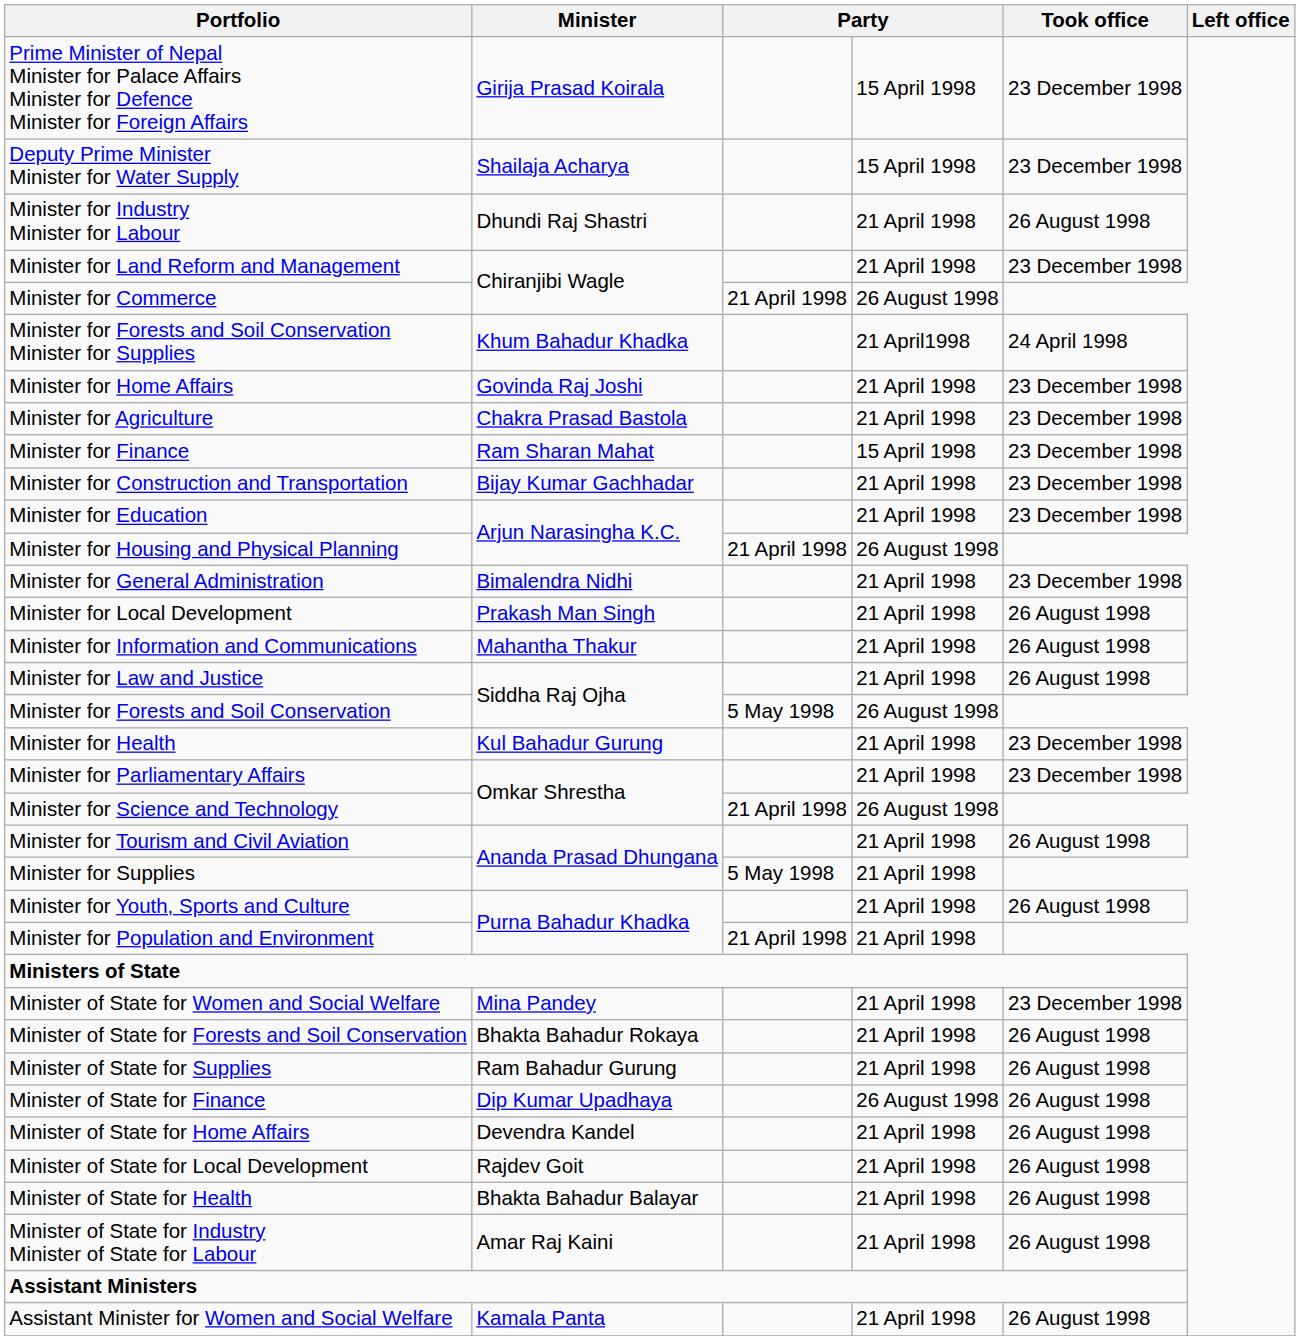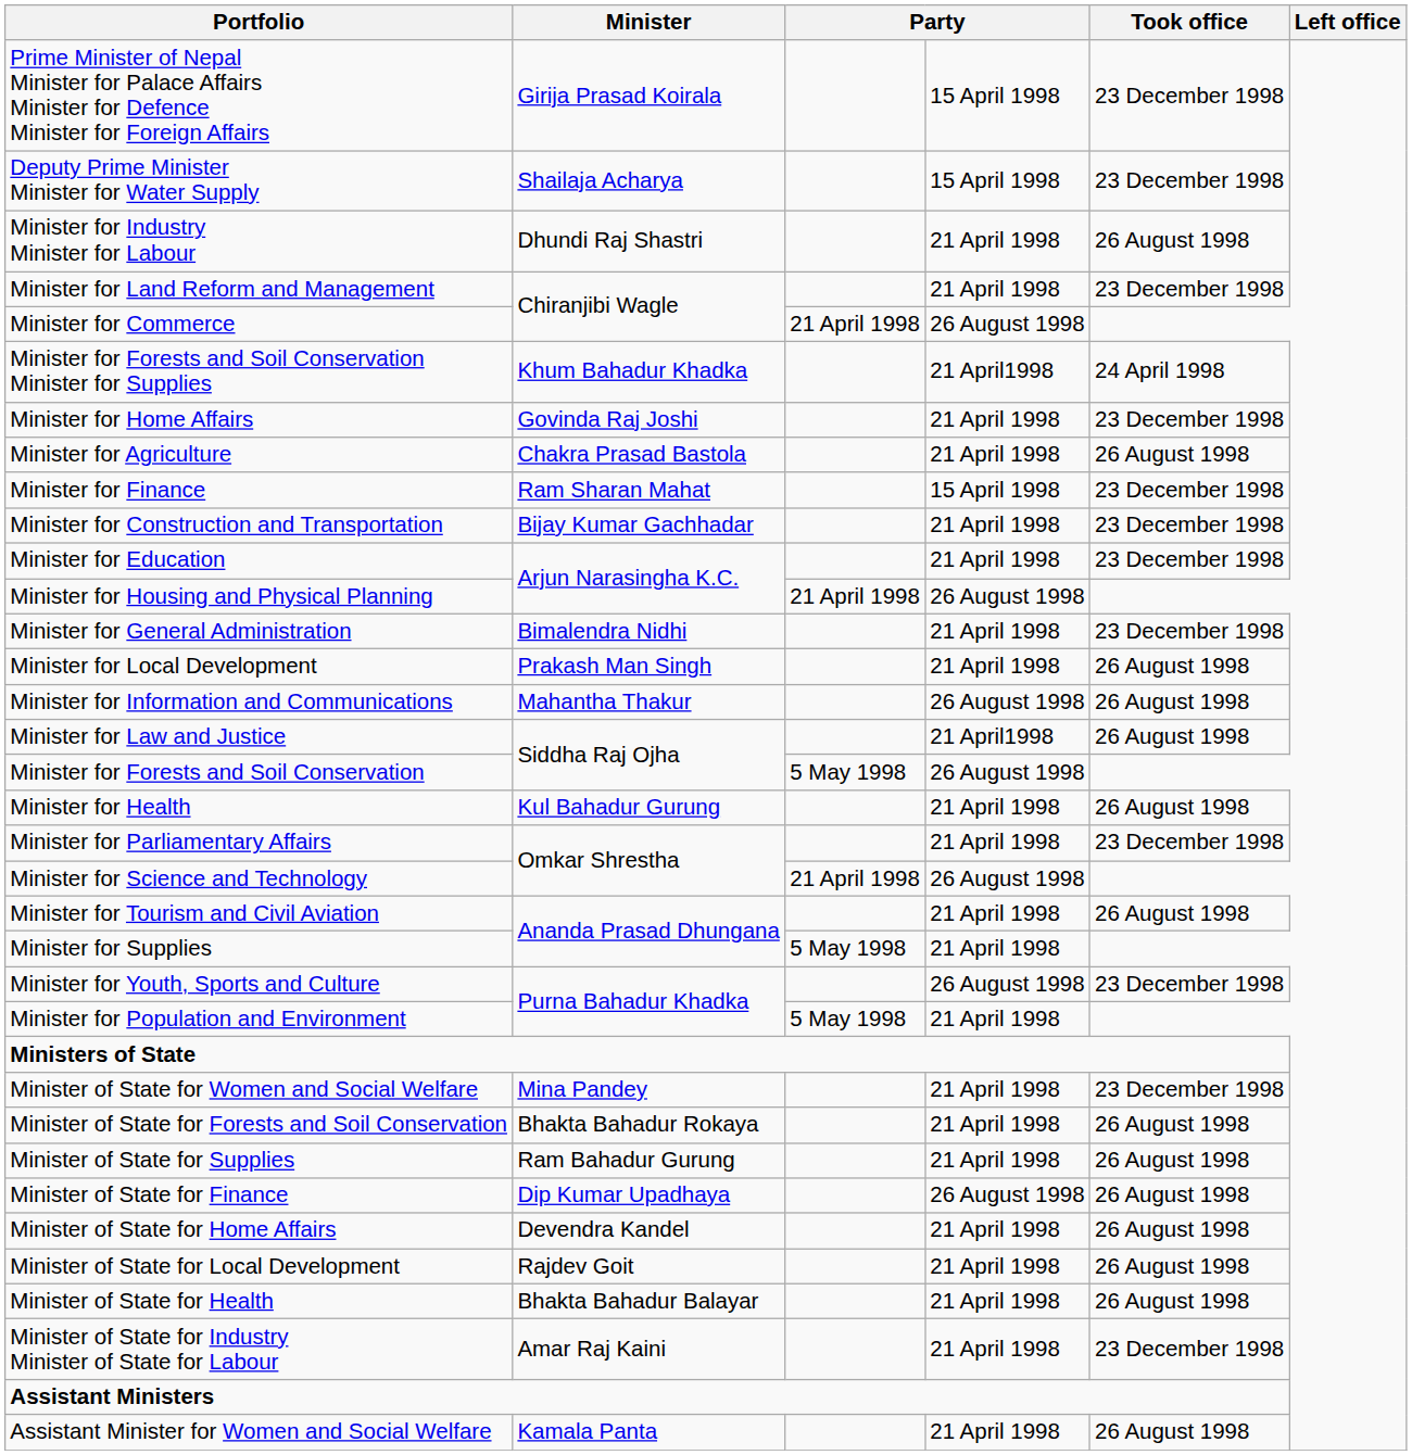 <table class="wikitable">
 <tr>
 <th>Portfolio</th>
 <th>Minister</th>
 <th colspan="2">Party</th>
 <th>Took office</th>
 <th>Left office</th>
 </tr>
 <tr>
 <td><a href='#'>Prime Minister of Nepal</a><br>Minister for Palace Affairs<br>Minister for <a href='#'>Defence</a><br>Minister for <a href='#'>Foreign Affairs</a></td>
 <td><a href='#'>Girija Prasad Koirala</a></td>
 <td></td>
 <td>15 April 1998</td>
 <td>23 December 1998</td>
 </tr>
 <tr>
 <td><a href='#'>Deputy Prime Minister</a><br>Minister for <a href='#'>Water Supply</a></td>
 <td><a href='#'>Shailaja Acharya</a></td>
 <td></td>
 <td>15 April 1998</td>
 <td>23 December 1998</td>
 </tr>
 <tr>
 <td>Minister for <a href='#'>Industry</a><br>Minister for <a href='#'>Labour</a></td>
 <td>Dhundi Raj Shastri</td>
 <td></td>
 <td>21 April 1998</td>
 <td>26 August 1998</td>
 </tr>
 <tr>
 <td>Minister for <a href='#'>Land Reform and Management</a></td>
 <td rowspan="2">Chiranjibi Wagle</td>
 <td></td>
 <td>21 April 1998</td>
 <td>23 December 1998</td>
 </tr>
 <tr>
 <td>Minister for <a href='#'>Commerce</a></td>
 <td>21 April 1998</td>
 <td>26 August 1998</td>
 </tr>
 <tr>
 <td>Minister for <a href='#'>Forests and Soil Conservation</a><br>Minister for <a href='#'>Supplies</a></td>
 <td><a href='#'>Khum Bahadur Khadka</a></td>
 <td></td>
 <td>21 April1998</td>
 <td>24 April 1998</td>
 </tr>
 <tr>
 <td>Minister for <a href='#'>Home Affairs</a></td>
 <td><a href='#'>Govinda Raj Joshi</a></td>
 <td></td>
 <td>21 April 1998</td>
 <td>23 December 1998</td>
 </tr>
 <tr>
 <td>Minister for <a href='#'>Agriculture</a></td>
 <td><a href='#'>Chakra Prasad Bastola</a></td>
 <td></td>
 <td>21 April 1998</td>
-<td>23 December 1998</td>
+<td>26 August 1998</td>
 </tr>
 <tr>
 <td>Minister for <a href='#'>Finance</a></td>
 <td><a href='#'>Ram Sharan Mahat</a></td>
 <td></td>
 <td>15 April 1998</td>
 <td>23 December 1998</td>
 </tr>
 <tr>
 <td>Minister for <a href='#'>Construction and Transportation</a></td>
 <td><a href='#'>Bijay Kumar Gachhadar</a></td>
 <td></td>
 <td>21 April 1998</td>
 <td>23 December 1998</td>
 </tr>
 <tr>
 <td>Minister for <a href='#'>Education</a></td>
 <td rowspan="2"><a href='#'>Arjun Narasingha K.C.</a></td>
 <td></td>
 <td>21 April 1998</td>
 <td>23 December 1998</td>
 </tr>
 <tr>
 <td>Minister for <a href='#'>Housing and Physical Planning</a></td>
 <td>21 April 1998</td>
 <td>26 August 1998</td>
 </tr>
 <tr>
 <td>Minister for <a href='#'>General Administration</a></td>
 <td><a href='#'>Bimalendra Nidhi</a></td>
 <td></td>
 <td>21 April 1998</td>
 <td>23 December 1998</td>
 </tr>
 <tr>
 <td>Minister for Local Development</td>
 <td><a href='#'>Prakash Man Singh</a></td>
 <td></td>
 <td>21 April 1998</td>
 <td>26 August 1998</td>
 </tr>
 <tr>
 <td>Minister for <a href='#'>Information and Communications</a></td>
 <td><a href='#'>Mahantha Thakur</a></td>
 <td></td>
-<td>21 April 1998</td>
+<td>26 August 1998</td>
 <td>26 August 1998</td>
 </tr>
 <tr>
 <td>Minister for <a href='#'>Law and Justice</a></td>
 <td rowspan="2">Siddha Raj Ojha</td>
 <td></td>
-<td>21 April 1998</td>
+<td>21 April1998</td>
 <td>26 August 1998</td>
 </tr>
 <tr>
 <td>Minister for <a href='#'>Forests and Soil Conservation</a></td>
 <td>5 May 1998</td>
 <td>26 August 1998</td>
 </tr>
 <tr>
 <td>Minister for <a href='#'>Health</a></td>
 <td><a href='#'>Kul Bahadur Gurung</a></td>
 <td></td>
 <td>21 April 1998</td>
-<td>23 December 1998</td>
+<td>26 August 1998</td>
 </tr>
 <tr>
 <td>Minister for <a href='#'>Parliamentary Affairs</a></td>
 <td rowspan="2">Omkar Shrestha</td>
 <td></td>
 <td>21 April 1998</td>
 <td>23 December 1998</td>
 </tr>
 <tr>
 <td>Minister for <a href='#'>Science and Technology</a></td>
 <td>21 April 1998</td>
 <td>26 August 1998</td>
 </tr>
 <tr>
 <td>Minister for <a href='#'>Tourism and Civil Aviation</a></td>
 <td rowspan="2"><a href='#'>Ananda Prasad Dhungana</a></td>
 <td></td>
 <td>21 April 1998</td>
 <td>26 August 1998</td>
 </tr>
 <tr>
 <td>Minister for Supplies</td>
 <td>5 May 1998</td>
 <td>21 April 1998</td>
 </tr>
 <tr>
 <td>Minister for <a href='#'>Youth, Sports and Culture</a></td>
 <td rowspan="2"><a href='#'>Purna Bahadur Khadka</a></td>
 <td></td>
-<td>21 April 1998</td>
 <td>26 August 1998</td>
+<td>23 December 1998</td>
 </tr>
 <tr>
 <td>Minister for <a href='#'>Population and Environment</a></td>
-<td>21 April 1998</td>
+<td>5 May 1998</td>
 <td>21 April 1998</td>
 </tr>
 <tr>
 <td colspan="5"><strong>Ministers of State</strong></td>
 </tr>
 <tr>
 <td>Minister of State for <a href='#'>Women and Social Welfare</a></td>
 <td><a href='#'>Mina Pandey</a></td>
 <td></td>
 <td>21 April 1998</td>
 <td>23 December 1998</td>
 </tr>
 <tr>
 <td>Minister of State for <a href='#'>Forests and Soil Conservation</a></td>
 <td>Bhakta Bahadur Rokaya</td>
 <td></td>
 <td>21 April 1998</td>
 <td>26 August 1998</td>
 </tr>
 <tr>
 <td>Minister of State for <a href='#'>Supplies</a></td>
 <td>Ram Bahadur Gurung</td>
 <td></td>
 <td>21 April 1998</td>
 <td>26 August 1998</td>
 </tr>
 <tr>
 <td>Minister of State for <a href='#'>Finance</a></td>
 <td><a href='#'>Dip Kumar Upadhaya</a></td>
 <td></td>
 <td>26 August 1998</td>
 <td>26 August 1998</td>
 </tr>
 <tr>
 <td>Minister of State for <a href='#'>Home Affairs</a></td>
 <td>Devendra Kandel</td>
 <td></td>
 <td>21 April 1998</td>
 <td>26 August 1998</td>
 </tr>
 <tr>
 <td>Minister of State for Local Development</td>
 <td>Rajdev Goit</td>
 <td></td>
 <td>21 April 1998</td>
 <td>26 August 1998</td>
 </tr>
 <tr>
 <td>Minister of State for <a href='#'>Health</a></td>
 <td>Bhakta Bahadur Balayar</td>
 <td></td>
 <td>21 April 1998</td>
 <td>26 August 1998</td>
 </tr>
 <tr>
 <td>Minister of State for <a href='#'>Industry</a><br>Minister of State for <a href='#'>Labour</a></td>
 <td>Amar Raj Kaini</td>
 <td></td>
 <td>21 April 1998</td>
-<td>26 August 1998</td>
+<td>23 December 1998</td>
 </tr>
 <tr>
 <td colspan="5"><strong>Assistant Ministers</strong></td>
 </tr>
 <tr>
 <td>Assistant Minister for <a href='#'>Women and Social Welfare</a></td>
 <td><a href='#'>Kamala Panta</a></td>
 <td></td>
 <td>21 April 1998</td>
 <td>26 August 1998</td>
 </tr>
 </table>
